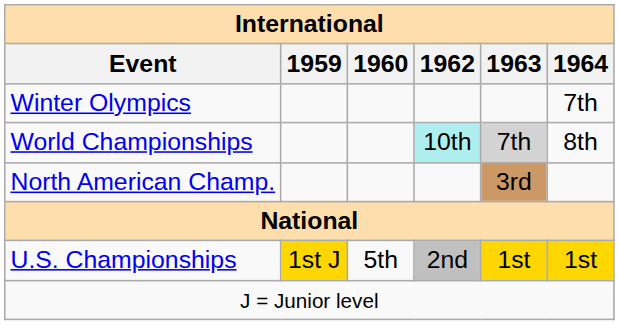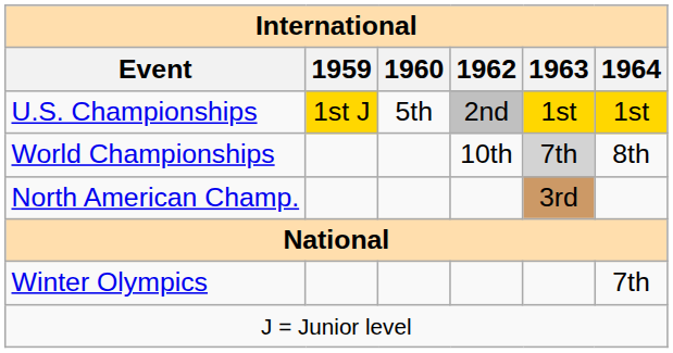 <table class="wikitable" style="text-align:center">
 <tr>
 <th style="background-color: #ffdead; " colspan=6 align=center>International</th>
 </tr>
 <tr>
 <th>Event</th>
 <th>1959</th>
 <th>1960</th>
 <th>1962</th>
 <th>1963</th>
 <th>1964</th>
 </tr>
 <tr>
-<td align=left><a href='#'>Winter Olympics</a></td>
-<td></td>
-<td></td>
-<td></td>
-<td></td>
-<td>7th</td>
+<td align=left><a href='#'>U.S. Championships</a></td>
+<td bgcolor=gold>1st J</td>
+<td>5th</td>
+<td bgcolor=silver>2nd</td>
+<td bgcolor=gold>1st</td>
+<td bgcolor=gold>1st</td>
 </tr>
 <tr>
 <td align=left><a href='#'>World Championships</a></td>
 <td></td>
 <td></td>
-<td style="background: paleturquoise;">10th</td>
+<td>10th</td>
 <td style="background: lightgrey;">7th</td>
 <td>8th</td>
 </tr>
 <tr>
 <td align=left><a href='#'>North American Champ.</a></td>
 <td></td>
 <td></td>
 <td></td>
 <td bgcolor=cc9966>3rd</td>
 <td></td>
 </tr>
 <tr>
 <th style="background-color: #ffdead; " colspan=6 align=center>National</th>
 </tr>
 <tr>
-<td align=left><a href='#'>U.S. Championships</a></td>
-<td bgcolor=gold>1st J</td>
-<td>5th</td>
-<td bgcolor=silver>2nd</td>
-<td bgcolor=gold>1st</td>
-<td bgcolor=gold>1st</td>
+<td align=left><a href='#'>Winter Olympics</a></td>
+<td></td>
+<td></td>
+<td></td>
+<td></td>
+<td>7th</td>
 </tr>
 <tr>
 <td colspan=6 align=center><small> J = Junior level </small></td>
 </tr>
 </table>
